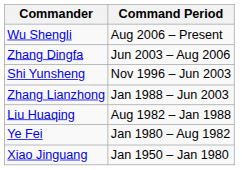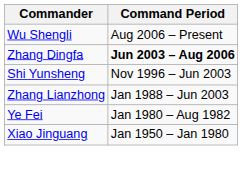 <table class="wikitable">
 <tr>
 <th>Commander</th>
 <th>Command Period</th>
 </tr>
 <tr>
 <td><a href='#'>Wu Shengli</a></td>
 <td>Aug 2006 – Present</td>
 </tr>
 <tr>
 <td><a href='#'>Zhang Dingfa</a></td>
-<td>Jun 2003 – Aug 2006</td>
+<td><strong>Jun 2003 – Aug 2006</strong></td>
 </tr>
 <tr>
 <td><a href='#'>Shi Yunsheng</a></td>
 <td>Nov 1996 – Jun 2003</td>
 </tr>
 <tr>
 <td><a href='#'>Zhang Lianzhong</a></td>
 <td>Jan 1988 – Jun 2003</td>
 </tr>
 <tr>
-<td><a href='#'>Liu Huaqing</a></td>
-<td>Aug 1982 – Jan 1988</td>
-</tr>
-<tr>
 <td><a href='#'>Ye Fei</a></td>
 <td>Jan 1980 – Aug 1982</td>
 </tr>
 <tr>
 <td><a href='#'>Xiao Jinguang</a></td>
 <td>Jan 1950 – Jan 1980</td>
 </tr>
 </table>
